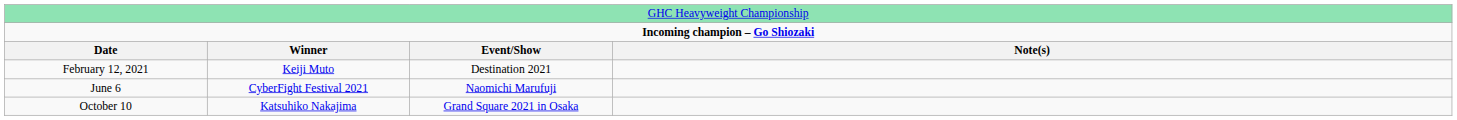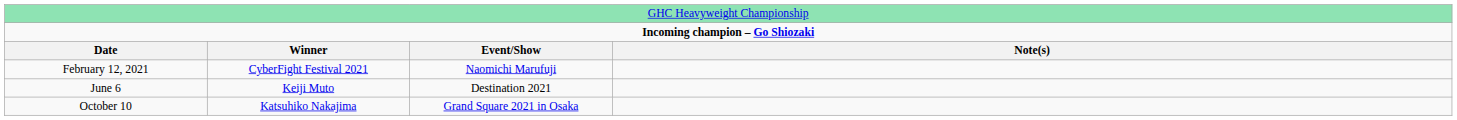 <table class="wikitable" style="text-align:center; width:100%;">
 <tr style="background:#8ee3b3;">
 <td colspan="5" style="text-align: center;"><a href='#'>GHC Heavyweight Championship</a></td>
 </tr>
 <tr>
 <td colspan="5" style="text-align: center;"><strong>Incoming champion – <a href='#'>Go Shiozaki</a></strong></td>
 </tr>
 <tr>
 <th width=14%>Date</th>
 <th width=14%>Winner</th>
 <th width=14%>Event/Show</th>
 <th width=58%>Note(s)</th>
 </tr>
 <tr>
 <td>February 12, 2021</td>
-<td><a href='#'>Keiji Muto</a></td>
-<td>Destination 2021</td>
+<td><a href='#'>CyberFight Festival 2021</a></td>
+<td><a href='#'>Naomichi Marufuji</a></td>
 <td></td>
 </tr>
 <tr>
 <td>June 6</td>
-<td><a href='#'>CyberFight Festival 2021</a></td>
-<td><a href='#'>Naomichi Marufuji</a></td>
+<td><a href='#'>Keiji Muto</a></td>
+<td>Destination 2021</td>
 <td></td>
 </tr>
 <tr>
 <td>October 10</td>
 <td><a href='#'>Katsuhiko Nakajima</a></td>
 <td><a href='#'>Grand Square 2021 in Osaka</a></td>
 <td></td>
 </tr>
 </table>
